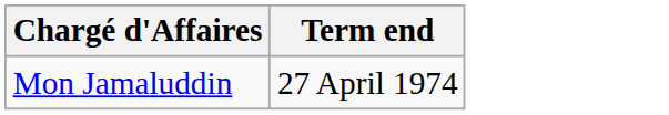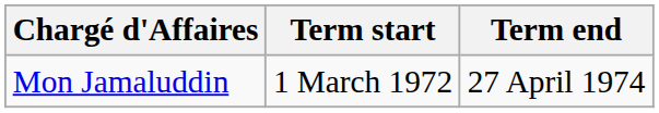 <table class=wikitable>
 <tr>
 <th>Chargé d'Affaires</th>
+<th>Term start</th>
 <th>Term end</th>
 </tr>
 <tr>
 <td><a href='#'>Mon Jamaluddin</a></td>
+<td>1 March 1972</td>
 <td>27 April 1974</td>
 </tr>
 </table>
